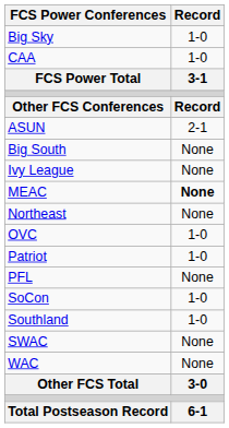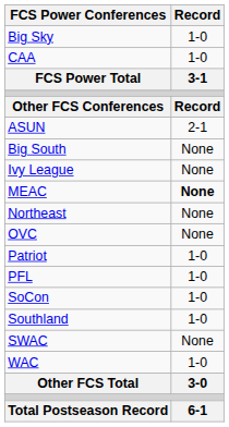 <table class="wikitable">
 <tr>
 <th>FCS Power Conferences</th>
 <th>Record</th>
 </tr>
 <tr>
 <td><a href='#'>Big Sky</a></td>
 <td align=center>1-0</td>
 </tr>
 <tr>
 <td><a href='#'>CAA</a></td>
 <td align=center>1-0</td>
 </tr>
 <tr>
 <th>FCS Power Total</th>
 <th>3-1</th>
 </tr>
 <tr>
 <th colspan="2" style="background:lightgrey;"></th>
 </tr>
 <tr>
 <th>Other FCS Conferences</th>
 <th>Record</th>
 </tr>
 <tr>
 <td><a href='#'>ASUN</a></td>
 <td align=center>2-1</td>
 </tr>
 <tr>
 <td><a href='#'>Big South</a></td>
 <td align=center>None</td>
 </tr>
 <tr>
 <td><a href='#'>Ivy League</a></td>
 <td align=center>None</td>
 </tr>
 <tr>
 <td><a href='#'>MEAC</a></td>
 <td align=center><strong>None</strong></td>
 </tr>
 <tr>
 <td><a href='#'>Northeast</a></td>
 <td align=center>None</td>
 </tr>
 <tr>
 <td><a href='#'>OVC</a></td>
-<td align=center>1-0</td>
+<td align=center>None</td>
 </tr>
 <tr>
 <td><a href='#'>Patriot</a></td>
 <td align=center>1-0</td>
 </tr>
 <tr>
 <td><a href='#'>PFL</a></td>
-<td align=center>None</td>
+<td align=center>1-0</td>
 </tr>
 <tr>
 <td><a href='#'>SoCon</a></td>
 <td align=center>1-0</td>
 </tr>
 <tr>
 <td><a href='#'>Southland</a></td>
 <td align=center>1-0</td>
 </tr>
 <tr>
 <td><a href='#'>SWAC</a></td>
 <td align=center>None</td>
 </tr>
 <tr>
 <td><a href='#'>WAC</a></td>
-<td align=center>None</td>
+<td align=center>1-0</td>
 </tr>
 <tr>
 <th>Other FCS Total</th>
 <th>3-0</th>
 </tr>
 <tr>
 <th colspan="2" style="background:lightgrey;"></th>
 </tr>
 <tr>
 <th>Total Postseason Record</th>
 <th>6-1</th>
 </tr>
 </table>
